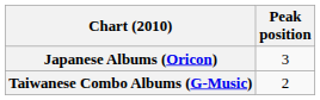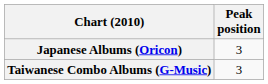 <table class="wikitable plainrowheaders">
 <tr>
 <th>Chart (2010)</th>
 <th>Peak<br>position</th>
 </tr>
 <tr>
 <th scope="row">Japanese Albums (<a href='#'>Oricon</a>)</th>
 <td style="text-align:center;">3</td>
 </tr>
 <tr>
 <th scope="row">Taiwanese Combo Albums (<a href='#'>G-Music</a>)</th>
-<td style="text-align:center;">2</td>
+<td style="text-align:center;">3</td>
 </tr>
 </table>
